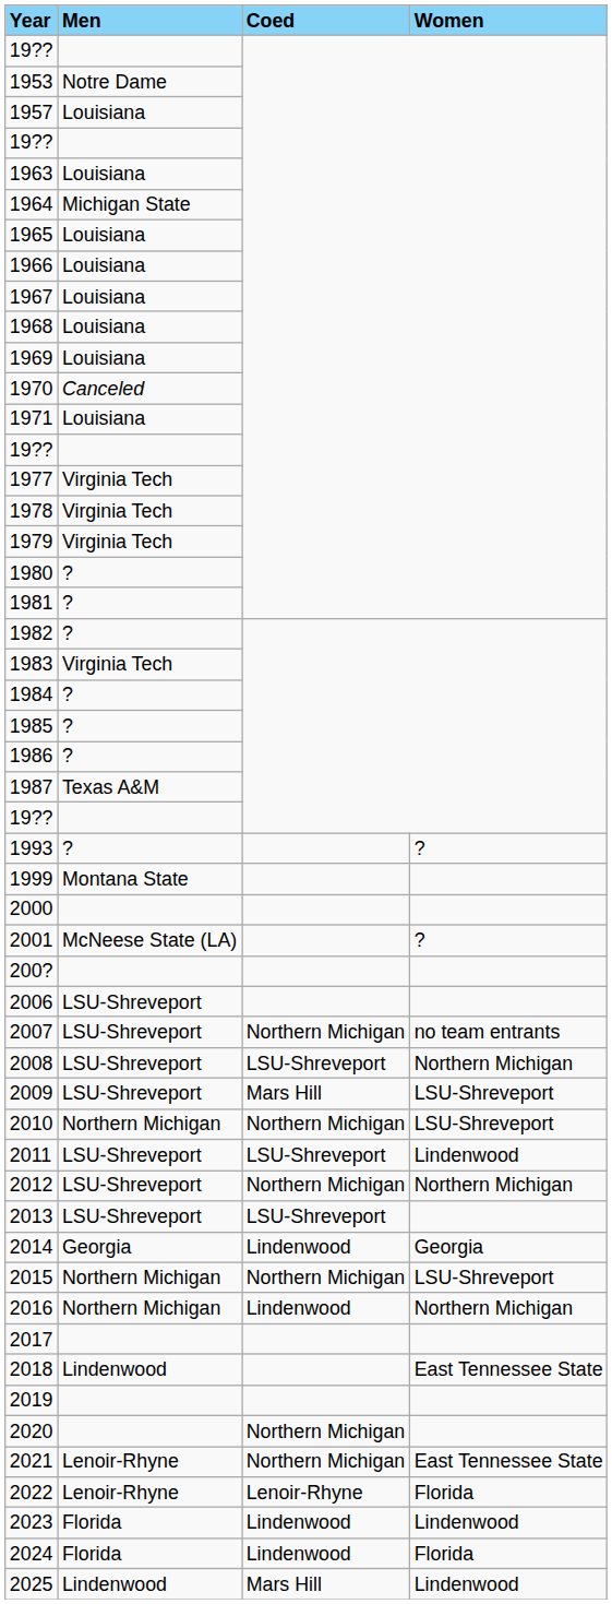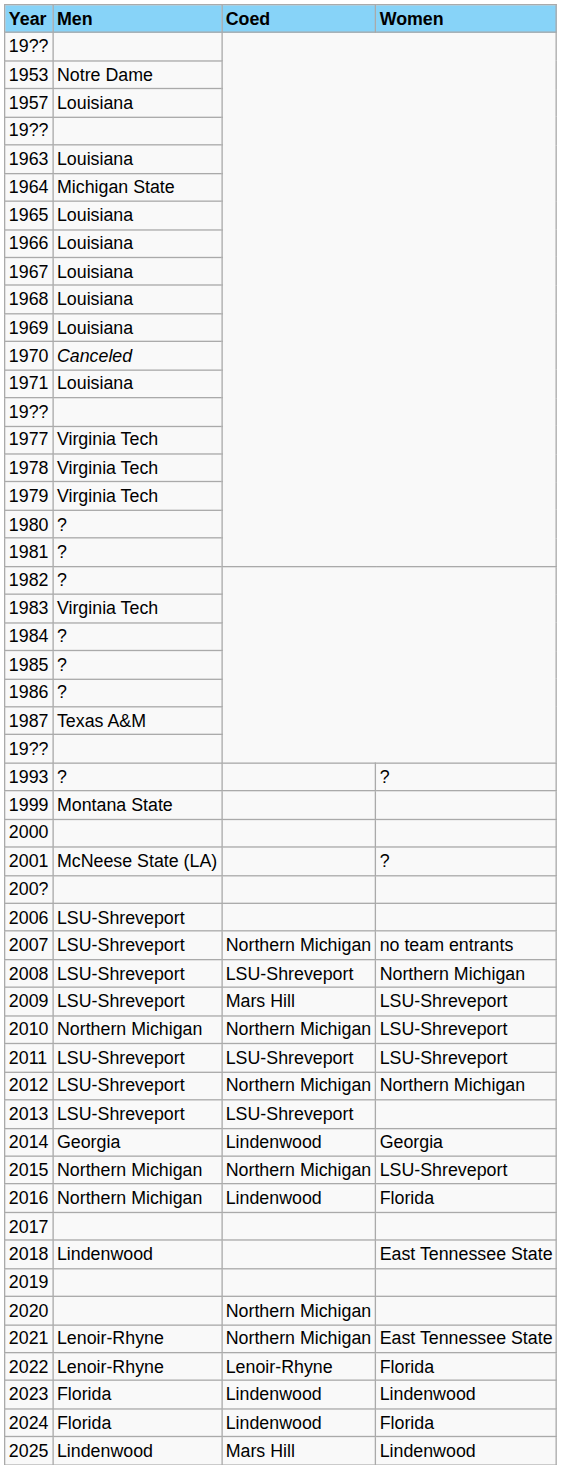 <table class="wikitable" style="font-size:85%;">
 <tr ! style="background-color: #87D3F8;">
 <td><strong>Year</strong></td>
 <td><strong>Men </strong></td>
 <td><strong>Coed</strong></td>
 <td><strong>Women</strong></td>
 </tr>
 <tr --->
 <td>19??</td>
 <td></td>
 <td rowspan=19 colspan=2></td>
 </tr>
 <tr --->
 <td>1953</td>
 <td>Notre Dame</td>
 </tr>
 <tr --->
 <td>1957</td>
 <td>Louisiana</td>
 </tr>
 <tr --->
 <td>19??</td>
 <td></td>
 </tr>
 <tr --->
 <td>1963</td>
 <td>Louisiana</td>
 </tr>
 <tr --->
 <td>1964</td>
 <td>Michigan State</td>
 </tr>
 <tr --->
 <td>1965</td>
 <td>Louisiana</td>
 </tr>
 <tr --->
 <td>1966</td>
 <td>Louisiana</td>
 </tr>
 <tr --->
 <td>1967</td>
 <td>Louisiana</td>
 </tr>
 <tr --->
 <td>1968</td>
 <td>Louisiana</td>
 </tr>
 <tr --->
 <td>1969</td>
 <td>Louisiana</td>
 </tr>
 <tr --->
 <td>1970</td>
 <td><em>Canceled</em></td>
 </tr>
 <tr --->
 <td>1971</td>
 <td>Louisiana</td>
 </tr>
 <tr --->
 <td>19??</td>
 <td></td>
 </tr>
 <tr --->
 <td>1977</td>
 <td>Virginia Tech</td>
 </tr>
 <tr --->
 <td>1978</td>
 <td>Virginia Tech</td>
 </tr>
 <tr --->
 <td>1979</td>
 <td>Virginia Tech</td>
 </tr>
 <tr --->
 <td>1980</td>
 <td>?</td>
 </tr>
 <tr --->
 <td>1981</td>
 <td>?</td>
 </tr>
 <tr --->
 <td>1982</td>
 <td>?</td>
 </tr>
 <tr --->
 <td>1983</td>
 <td>Virginia Tech</td>
 </tr>
 <tr --->
 <td>1984</td>
 <td>?</td>
 </tr>
 <tr --->
 <td>1985</td>
 <td>?</td>
 </tr>
 <tr --->
 <td>1986</td>
 <td>?</td>
 </tr>
 <tr --->
 <td>1987</td>
 <td>Texas A&M</td>
 </tr>
 <tr --->
 <td>19??</td>
 <td></td>
 </tr>
 <tr --->
 <td>1993</td>
 <td>?</td>
 <td></td>
 <td>?</td>
 </tr>
 <tr --->
 <td>1999</td>
 <td>Montana State</td>
 <td></td>
 <td></td>
 </tr>
 <tr --->
 <td>2000</td>
 <td></td>
 <td></td>
 <td></td>
 </tr>
 <tr --->
 <td>2001</td>
 <td>McNeese State (LA)</td>
 <td></td>
 <td>?</td>
 </tr>
 <tr --->
 <td>200?</td>
 <td></td>
 <td></td>
 <td></td>
 </tr>
 <tr --->
 <td>2006</td>
 <td>LSU-Shreveport</td>
 <td></td>
 <td></td>
 </tr>
 <tr --->
 <td>2007</td>
 <td>LSU-Shreveport</td>
 <td>Northern Michigan</td>
 <td>no team entrants</td>
 </tr>
 <tr --->
 <td>2008</td>
 <td>LSU-Shreveport</td>
 <td>LSU-Shreveport</td>
 <td>Northern Michigan</td>
 </tr>
 <tr --->
 <td>2009</td>
 <td>LSU-Shreveport</td>
 <td>Mars Hill</td>
 <td>LSU-Shreveport</td>
 </tr>
 <tr --->
 <td>2010</td>
 <td>Northern Michigan</td>
 <td>Northern Michigan</td>
 <td>LSU-Shreveport</td>
 </tr>
 <tr --->
 <td>2011</td>
 <td>LSU-Shreveport</td>
 <td>LSU-Shreveport</td>
-<td>Lindenwood</td>
+<td>LSU-Shreveport</td>
 </tr>
 <tr --->
 <td>2012</td>
 <td>LSU-Shreveport</td>
 <td>Northern Michigan</td>
 <td>Northern Michigan</td>
 </tr>
 <tr --->
 <td>2013</td>
 <td>LSU-Shreveport</td>
 <td>LSU-Shreveport</td>
 <td></td>
 </tr>
 <tr --->
 <td>2014</td>
 <td>Georgia</td>
 <td>Lindenwood</td>
 <td>Georgia</td>
 </tr>
 <tr --->
 <td>2015</td>
 <td>Northern Michigan</td>
 <td>Northern Michigan</td>
 <td>LSU-Shreveport</td>
 </tr>
 <tr --->
 <td>2016</td>
 <td>Northern Michigan</td>
 <td>Lindenwood</td>
-<td>Northern Michigan</td>
+<td>Florida</td>
 </tr>
 <tr --->
 <td>2017</td>
 <td></td>
 <td></td>
 <td></td>
 </tr>
 <tr --->
 <td>2018</td>
 <td>Lindenwood</td>
 <td></td>
 <td>East Tennessee State</td>
 </tr>
 <tr --->
 <td>2019</td>
 <td></td>
 <td></td>
 <td></td>
 </tr>
 <tr --->
 <td>2020</td>
 <td></td>
 <td>Northern Michigan</td>
 <td></td>
 </tr>
 <tr --->
 <td>2021</td>
 <td>Lenoir-Rhyne</td>
 <td>Northern Michigan</td>
 <td>East Tennessee State</td>
 </tr>
 <tr --->
 <td>2022</td>
 <td>Lenoir-Rhyne</td>
 <td>Lenoir-Rhyne</td>
 <td>Florida</td>
 </tr>
 <tr --->
 <td>2023</td>
 <td>Florida</td>
 <td>Lindenwood</td>
 <td>Lindenwood</td>
 </tr>
 <tr --->
 <td>2024</td>
 <td>Florida</td>
 <td>Lindenwood</td>
 <td>Florida</td>
 </tr>
 <tr --->
 <td>2025</td>
 <td>Lindenwood</td>
 <td>Mars Hill</td>
 <td>Lindenwood</td>
 </tr>
 <tr --->
 </tr>
 </table>
